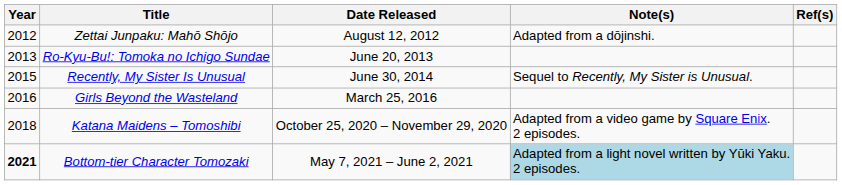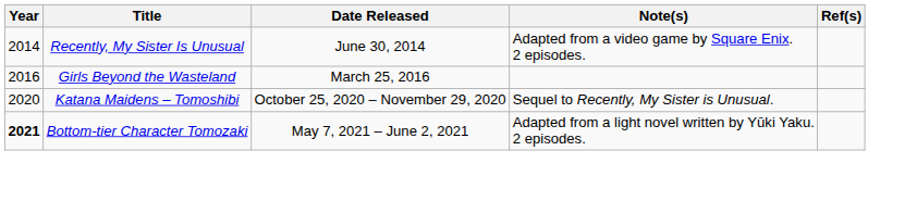 <table class="wikitable" style="text-align:center; margin=auto;">
 <tr>
 <th>Year</th>
 <th>Title</th>
 <th>Date Released</th>
 <th>Note(s)</th>
 <th>Ref(s)</th>
 </tr>
 <tr>
-<td>2012</td>
-<td><em>Zettai Junpaku: Mahō Shōjo</em></td>
-<td>August 12, 2012</td>
-<td style="text-align:left;">Adapted from a dōjinshi.</td>
-<td></td>
-</tr>
-<tr>
-<td>2013</td>
-<td><em><a href='#'>Ro-Kyu-Bu!: Tomoka no Ichigo Sundae</a></em></td>
-<td>June 20, 2013</td>
-<td></td>
-<td></td>
-</tr>
-<tr>
-<td>2015</td>
+<td>2014</td>
 <td><em><a href='#'>Recently, My Sister Is Unusual</a></em></td>
 <td>June 30, 2014</td>
-<td style="text-align:left;">Sequel to <em>Recently, My Sister is Unusual</em>.</td>
+<td style="text-align:left;">Adapted from a video game by <a href='#'>Square Enix</a>.<br>2 episodes.</td>
 <td></td>
 </tr>
 <tr>
 <td>2016</td>
 <td><em><a href='#'>Girls Beyond the Wasteland</a></em></td>
 <td>March 25, 2016</td>
 <td></td>
 <td></td>
 </tr>
 <tr>
-<td>2018</td>
+<td>2020</td>
 <td><em><a href='#'>Katana Maidens – Tomoshibi</a></em></td>
 <td>October 25, 2020 – November 29, 2020</td>
-<td style="text-align:left;">Adapted from a video game by <a href='#'>Square Enix</a>.<br>2 episodes.</td>
+<td style="text-align:left;">Sequel to <em>Recently, My Sister is Unusual</em>.</td>
 <td></td>
 </tr>
 <tr>
 <td><strong>2021</strong></td>
 <td><em><a href='#'>Bottom-tier Character Tomozaki</a></em></td>
 <td>May 7, 2021 – June 2, 2021</td>
-<td style="background: lightblue; text-align:left;">Adapted from a light novel written by Yūki Yaku.<br>2 episodes.</td>
+<td style="text-align:left;">Adapted from a light novel written by Yūki Yaku.<br>2 episodes.</td>
 <td></td>
 </tr>
 </table>
